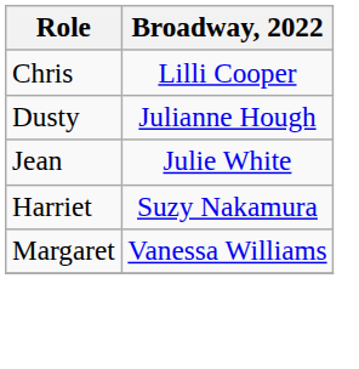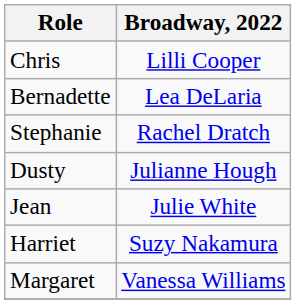 <table class="wikitable">
 <tr>
 <th>Role</th>
 <th>Broadway, 2022</th>
 </tr>
 <tr>
 <td>Chris</td>
 <td align="center"><a href='#'>Lilli Cooper</a></td>
+</tr>
+<tr>
+<td>Bernadette</td>
+<td align="center"><a href='#'>Lea DeLaria</a></td>
+</tr>
+<tr>
+<td>Stephanie</td>
+<td align="center"><a href='#'>Rachel Dratch</a></td>
 </tr>
 <tr>
 <td>Dusty</td>
 <td align="center"><a href='#'>Julianne Hough</a></td>
 </tr>
 <tr>
 <td>Jean</td>
 <td align="center"><a href='#'>Julie White</a></td>
 </tr>
 <tr>
 <td>Harriet</td>
 <td align="center"><a href='#'>Suzy Nakamura</a></td>
 </tr>
 <tr>
 <td>Margaret</td>
 <td align="center"><a href='#'>Vanessa Williams</a></td>
 </tr>
 <tr>
 </tr>
 </table>
